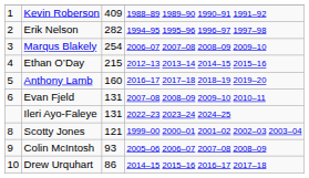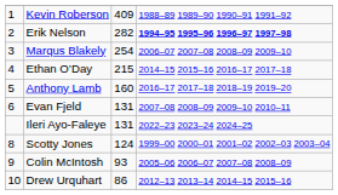 <table class="wikitable">
 <tr>
 </tr>
 <tr>
 <td>1</td>
 <td><a href='#'>Kevin Roberson</a></td>
 <td>409</td>
 <td style="font-size:80%;"><a href='#'>1988–89</a> <a href='#'>1989–90</a> <a href='#'>1990–91</a> <a href='#'>1991–92</a></td>
 </tr>
 <tr>
 <td>2</td>
 <td>Erik Nelson</td>
 <td>282</td>
-<td style="font-size:80%;"><a href='#'>1994–95</a> <a href='#'>1995–96</a> <a href='#'>1996–97</a> <a href='#'>1997–98</a></td>
+<td style="font-size:80%;"><strong><a href='#'>1994–95</a> <a href='#'>1995–96</a> <a href='#'>1996–97</a> <a href='#'>1997–98</a></strong></td>
 </tr>
 <tr>
 <td>3</td>
 <td><a href='#'>Marqus Blakely</a></td>
 <td>254</td>
 <td style="font-size:80%;"><a href='#'>2006–07</a> <a href='#'>2007–08</a> <a href='#'>2008–09</a> <a href='#'>2009–10</a></td>
 </tr>
 <tr>
 <td>4</td>
 <td>Ethan O’Day</td>
 <td>215</td>
-<td style="font-size:80%;"><a href='#'>2012–13</a> <a href='#'>2013–14</a> <a href='#'>2014–15</a>  <a href='#'>2015–16</a></td>
+<td style="font-size:80%;"><a href='#'>2014–15</a> <a href='#'>2015–16</a> <a href='#'>2016–17</a> <a href='#'>2017–18</a></td>
 </tr>
 <tr>
 <td>5</td>
 <td><a href='#'>Anthony Lamb</a></td>
 <td>160</td>
 <td style="font-size:80%;"><a href='#'>2016–17</a> <a href='#'>2017–18</a> <a href='#'>2018–19</a> <a href='#'>2019–20</a></td>
 </tr>
 <tr>
 <td>6</td>
 <td>Evan Fjeld</td>
 <td>131</td>
 <td style="font-size:80%;"><a href='#'>2007–08</a> <a href='#'>2008–09</a> <a href='#'>2009–10</a> <a href='#'>2010–11</a></td>
 </tr>
 <tr>
 <td></td>
 <td>Ileri Ayo-Faleye</td>
 <td>131</td>
 <td style="font-size:80%;"><a href='#'>2022–23</a> <a href='#'>2023–24</a> <a href='#'>2024–25</a></td>
 </tr>
 <tr>
 <td>8</td>
 <td>Scotty Jones</td>
-<td>121</td>
+<td>124</td>
 <td style="font-size:80%;"><a href='#'>1999–00</a> <a href='#'>2000–01</a> <a href='#'>2001–02</a> <a href='#'>2002–03</a> <a href='#'>2003–04</a></td>
 </tr>
 <tr>
 <td>9</td>
 <td>Colin McIntosh</td>
 <td>93</td>
 <td style="font-size:80%;"><a href='#'>2005–06</a> <a href='#'>2006–07</a> <a href='#'>2007–08</a> <a href='#'>2008–09</a></td>
 </tr>
 <tr>
 <td>10</td>
 <td>Drew Urquhart</td>
 <td>86</td>
-<td style="font-size:80%;"><a href='#'>2014–15</a> <a href='#'>2015–16</a> <a href='#'>2016–17</a> <a href='#'>2017–18</a></td>
+<td style="font-size:80%;"><a href='#'>2012–13</a> <a href='#'>2013–14</a> <a href='#'>2014–15</a>  <a href='#'>2015–16</a></td>
 </tr>
 </table>
